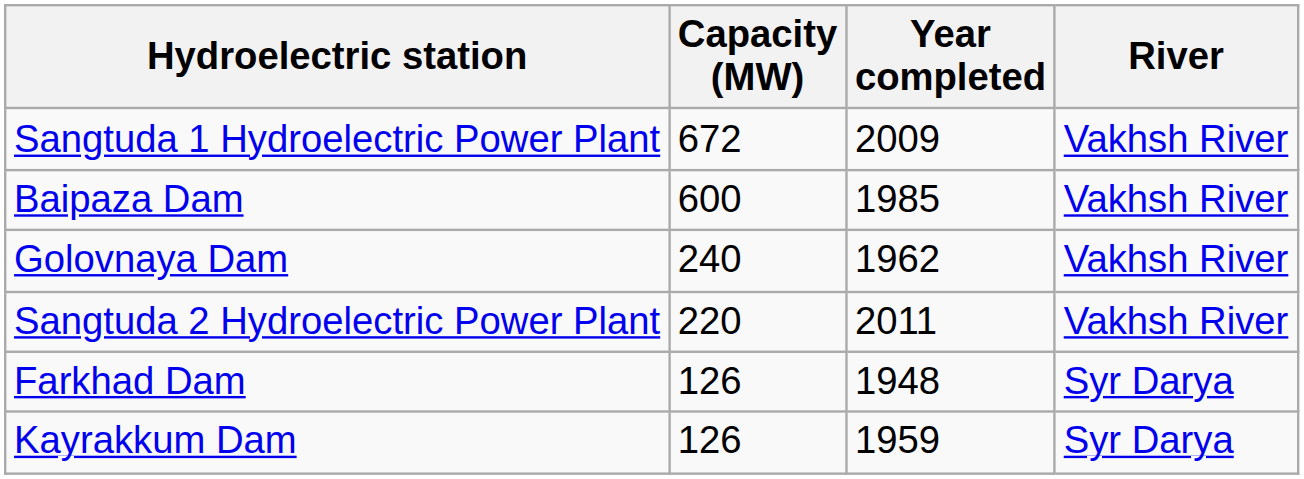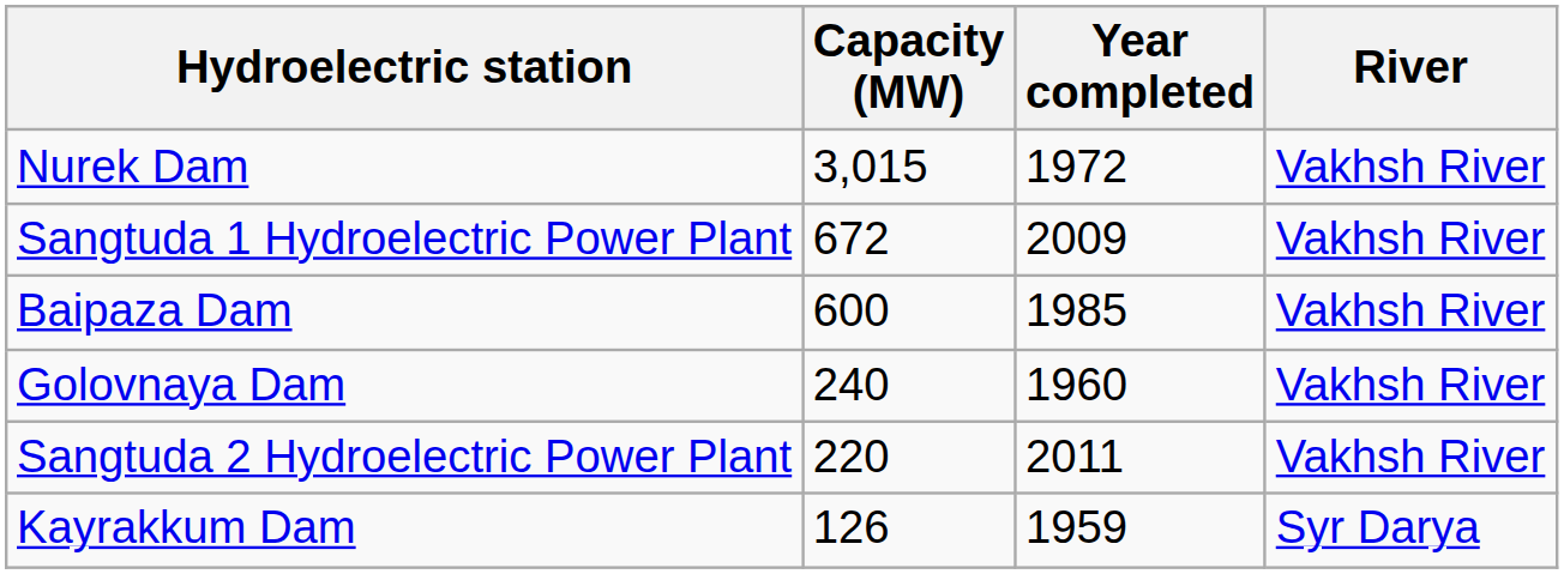 <table class="wikitable sortable">
 <tr>
 <th>Hydroelectric station</th>
 <th>Capacity<br>(MW)</th>
 <th>Year<br>completed</th>
 <th>River</th>
+</tr>
+<tr>
+<td><a href='#'>Nurek Dam</a></td>
+<td>3,015</td>
+<td>1972</td>
+<td><a href='#'>Vakhsh River</a></td>
 </tr>
 <tr>
 <td><a href='#'>Sangtuda 1 Hydroelectric Power Plant</a></td>
 <td>672</td>
 <td>2009</td>
 <td><a href='#'>Vakhsh River</a></td>
 </tr>
 <tr>
 <td><a href='#'>Baipaza Dam</a></td>
 <td>600</td>
 <td>1985</td>
 <td><a href='#'>Vakhsh River</a></td>
 </tr>
 <tr>
 <td><a href='#'>Golovnaya Dam</a></td>
 <td>240</td>
-<td>1962</td>
+<td>1960</td>
 <td><a href='#'>Vakhsh River</a></td>
 </tr>
 <tr>
 <td><a href='#'>Sangtuda 2 Hydroelectric Power Plant</a></td>
 <td>220</td>
 <td>2011</td>
 <td><a href='#'>Vakhsh River</a></td>
 </tr>
 <tr>
-<td><a href='#'>Farkhad Dam</a></td>
-<td>126</td>
-<td>1948</td>
-<td><a href='#'>Syr Darya</a></td>
-</tr>
-<tr>
 <td><a href='#'>Kayrakkum Dam</a></td>
 <td>126</td>
 <td>1959</td>
 <td><a href='#'>Syr Darya</a></td>
 </tr>
 </table>
